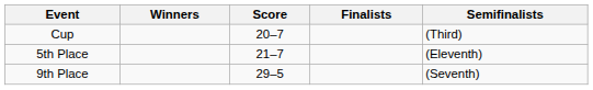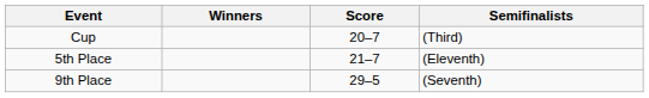 <table class="wikitable" width=750 style="text-align: center">
 <tr>
 <th>Event</th>
 <th>Winners</th>
 <th>Score</th>
-<th>Finalists</th>
 <th>Semifinalists</th>
 </tr>
 <tr>
 <td>Cup</td>
 <td align=left></td>
 <td>20–7</td>
-<td align=left></td>
 <td align=left> (Third)<br></td>
 </tr>
 <tr>
 <td>5th Place</td>
 <td align=left></td>
 <td>21–7</td>
-<td align=left></td>
 <td align=left> (Eleventh)<br></td>
 </tr>
 <tr>
 <td>9th Place</td>
 <td align=left></td>
 <td>29–5</td>
-<td align=left></td>
 <td align=left> (Seventh)<br></td>
 </tr>
 </table>
